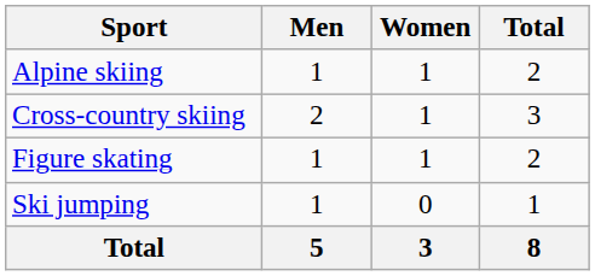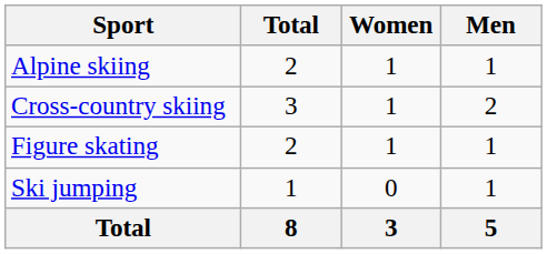 <table class="wikitable sortable" style="text-align:center;">
 <tr>
 <th width=140>Sport</th>
+<th width=55>Total</th>
+<th width=55>Women</th>
 <th width=55>Men</th>
-<th width=55>Women</th>
-<th width=55>Total</th>
 </tr>
 <tr>
 <td align=left><a href='#'>Alpine skiing</a></td>
+<td>2</td>
 <td>1</td>
+<td>1</td>
+</tr>
+<tr>
+<td align=left><a href='#'>Cross-country skiing</a></td>
+<td>3</td>
 <td>1</td>
 <td>2</td>
 </tr>
 <tr>
-<td align=left><a href='#'>Cross-country skiing</a></td>
+<td align=left><a href='#'>Figure skating</a></td>
 <td>2</td>
 <td>1</td>
-<td>3</td>
-</tr>
-<tr>
-<td align=left><a href='#'>Figure skating</a></td>
 <td>1</td>
-<td>1</td>
-<td>2</td>
 </tr>
 <tr>
 <td align=left><a href='#'>Ski jumping</a></td>
 <td>1</td>
 <td>0</td>
 <td>1</td>
 </tr>
 <tr>
 <th>Total</th>
+<th>8</th>
+<th>3</th>
 <th>5</th>
-<th>3</th>
-<th>8</th>
 </tr>
 </table>
